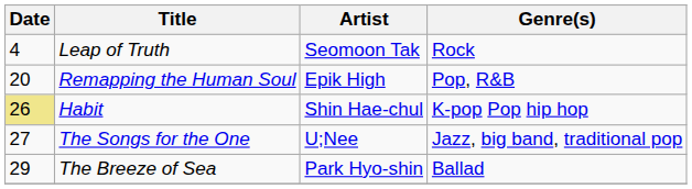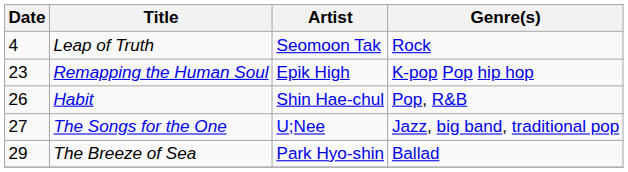 <table class="wikitable" style="text-align: left;">
 <tr>
 <th>Date</th>
 <th>Title</th>
 <th>Artist</th>
 <th>Genre(s)</th>
 </tr>
 <tr>
 <td>4</td>
 <td><em>Leap of Truth</em></td>
 <td><a href='#'>Seomoon Tak</a></td>
 <td><a href='#'>Rock</a></td>
 </tr>
 <tr>
-<td rowspan="1">20</td>
+<td rowspan="1">23</td>
 <td><em><a href='#'>Remapping the Human Soul</a></em></td>
 <td><a href='#'>Epik High</a></td>
-<td><a href='#'>Pop</a>, <a href='#'>R&B</a></td>
+<td><a href='#'>K-pop</a> <a href='#'>Pop</a> <a href='#'>hip hop</a></td>
 </tr>
 <tr>
-<td style="background: khaki;">26</td>
+<td>26</td>
 <td><em><a href='#'>Habit</a></em></td>
 <td><a href='#'>Shin Hae-chul</a></td>
-<td><a href='#'>K-pop</a> <a href='#'>Pop</a> <a href='#'>hip hop</a></td>
+<td><a href='#'>Pop</a>, <a href='#'>R&B</a></td>
 </tr>
 <tr>
 <td>27</td>
 <td><em><a href='#'>The Songs for the One</a></em></td>
 <td><a href='#'>U;Nee</a></td>
 <td><a href='#'>Jazz</a>, <a href='#'>big band</a>, <a href='#'>traditional pop</a></td>
 </tr>
 <tr>
 <td>29</td>
 <td><em>The Breeze of Sea</em></td>
 <td><a href='#'>Park Hyo-shin</a></td>
 <td><a href='#'>Ballad</a></td>
 </tr>
 <tr>
 </tr>
 </table>
